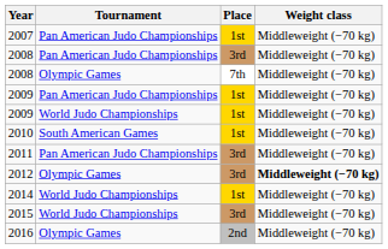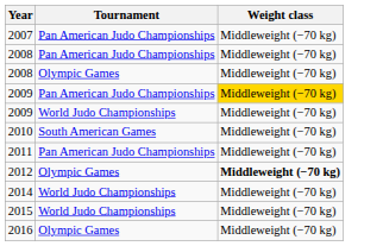 <table class=wikitable>
 <tr>
 <th>Year</th>
 <th>Tournament</th>
-<th>Place</th>
 <th>Weight class</th>
 </tr>
 <tr>
 <td>2007</td>
 <td><a href='#'>Pan American Judo Championships</a></td>
-<td bgcolor="gold" align="center">1st</td>
 <td>Middleweight (−70 kg)</td>
 </tr>
 <tr>
 <td>2008</td>
 <td><a href='#'>Pan American Judo Championships</a></td>
-<td bgcolor="cc9966" align="center">3rd</td>
 <td>Middleweight (−70 kg)</td>
 </tr>
 <tr>
 <td>2008</td>
 <td><a href='#'>Olympic Games</a></td>
-<td bgcolor="white" align="center">7th</td>
 <td>Middleweight (−70 kg)</td>
 </tr>
 <tr>
 <td>2009</td>
 <td><a href='#'>Pan American Judo Championships</a></td>
-<td bgcolor="gold" align="center">1st</td>
-<td>Middleweight (−70 kg)</td>
+<td style="background: gold;">Middleweight (−70 kg)</td>
 </tr>
 <tr>
 <td>2009</td>
 <td><a href='#'>World Judo Championships</a></td>
-<td bgcolor="gold" align="center">1st</td>
 <td>Middleweight (−70 kg)</td>
 </tr>
 <tr>
 <td>2010</td>
 <td><a href='#'>South American Games</a></td>
-<td bgcolor="gold" align="center">1st</td>
 <td>Middleweight (−70 kg)</td>
 </tr>
 <tr>
 <td>2011</td>
 <td><a href='#'>Pan American Judo Championships</a></td>
-<td bgcolor="cc9966" align="center">3rd</td>
 <td>Middleweight (−70 kg)</td>
 </tr>
 <tr>
 <td>2012</td>
 <td><a href='#'>Olympic Games</a></td>
-<td bgcolor="cc9966" align="center">3rd</td>
 <td><strong>Middleweight (−70 kg)</strong></td>
 </tr>
 <tr>
 <td>2014</td>
 <td><a href='#'>World Judo Championships</a></td>
-<td bgcolor="gold" align="center">1st</td>
 <td>Middleweight (−70 kg)</td>
 </tr>
 <tr>
 <td>2015</td>
 <td><a href='#'>World Judo Championships</a></td>
-<td bgcolor="cc9966" align="center">3rd</td>
 <td>Middleweight (−70 kg)</td>
 </tr>
 <tr>
 <td>2016</td>
 <td><a href='#'>Olympic Games</a></td>
-<td bgcolor="C0C0C0" align="center">2nd</td>
 <td>Middleweight (−70 kg)</td>
 </tr>
 </table>
